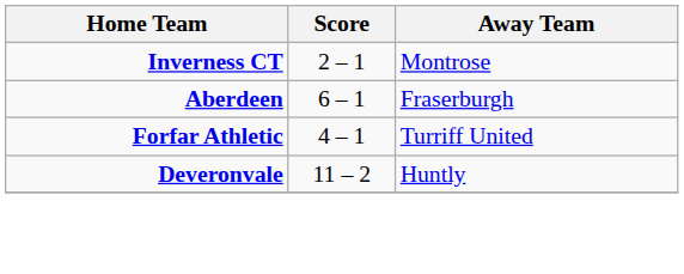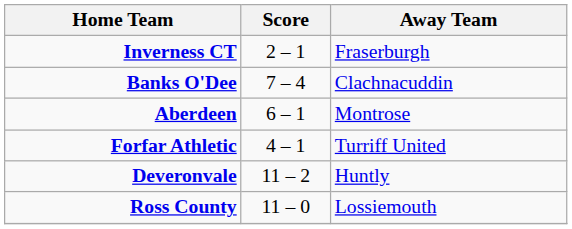 <table class="wikitable" style="border-collapse: collapse;">
 <tr>
 <th align="right" width="185">Home Team</th>
 <th align="center" width="65"> Score </th>
 <th align="left" width="185">Away Team</th>
 </tr>
 <tr>
 <td style="text-align: right;"><strong><a href='#'>Inverness CT</a></strong></td>
 <td style="text-align: center;">2 – 1</td>
-<td style="text-align: left;"><a href='#'>Montrose</a></td>
+<td style="text-align: left;"><a href='#'>Fraserburgh</a></td>
+</tr>
+<tr>
+<td style="text-align: right;"><strong><a href='#'>Banks O'Dee</a></strong></td>
+<td style="text-align: center;">7 – 4 </td>
+<td style="text-align: left;"><a href='#'>Clachnacuddin</a></td>
 </tr>
 <tr>
 <td style="text-align: right;"><strong><a href='#'>Aberdeen</a></strong></td>
 <td style="text-align: center;">6 – 1</td>
-<td style="text-align: left;"><a href='#'>Fraserburgh</a></td>
+<td style="text-align: left;"><a href='#'>Montrose</a></td>
 </tr>
 <tr>
 <td style="text-align: right;"><strong><a href='#'>Forfar Athletic</a></strong></td>
 <td style="text-align: center;">4 – 1</td>
 <td style="text-align: left;"><a href='#'>Turriff United</a></td>
 </tr>
 <tr>
 <td style="text-align: right;"><strong><a href='#'>Deveronvale</a></strong></td>
 <td style="text-align: center;">11 – 2</td>
 <td style="text-align: left;"><a href='#'>Huntly</a></td>
 </tr>
 <tr>
+<td style="text-align: right;"><strong><a href='#'>Ross County</a></strong></td>
+<td style="text-align: center;">11 – 0</td>
+<td style="text-align: left;"><a href='#'>Lossiemouth</a></td>
+</tr>
+<tr>
 </tr>
 </table>
